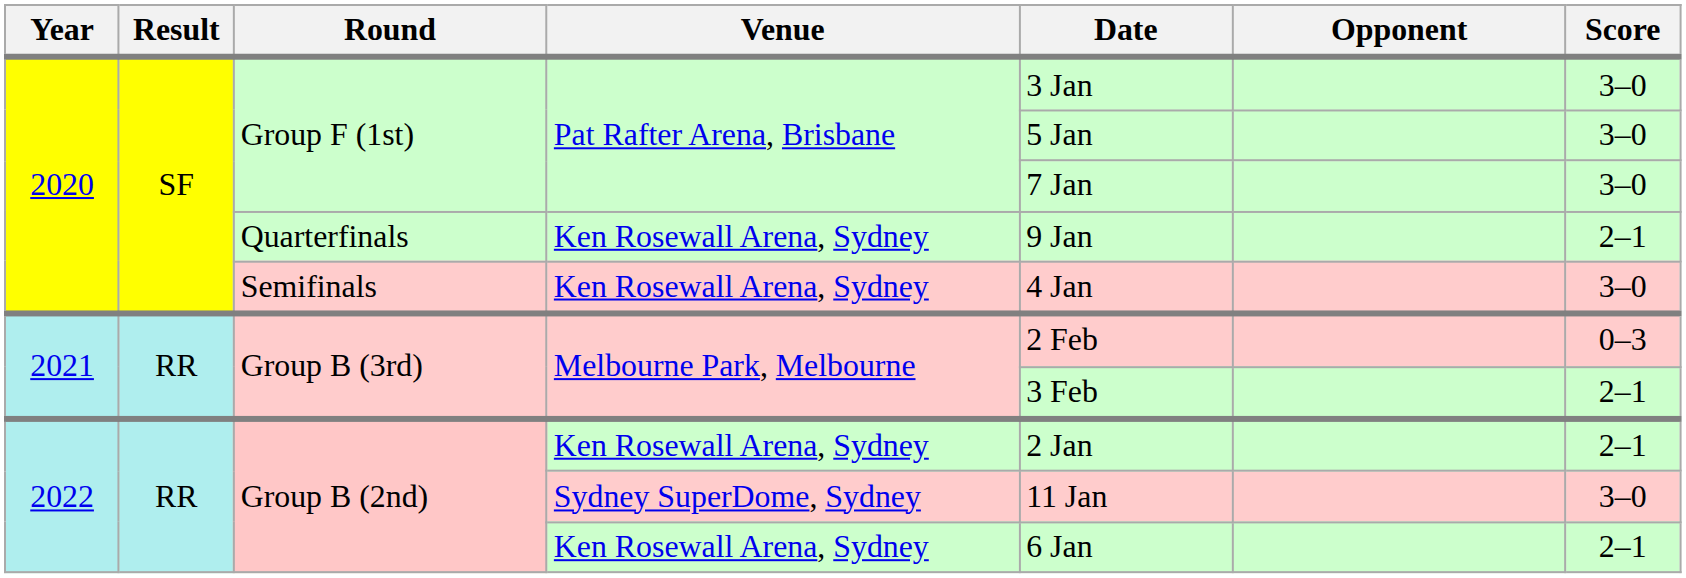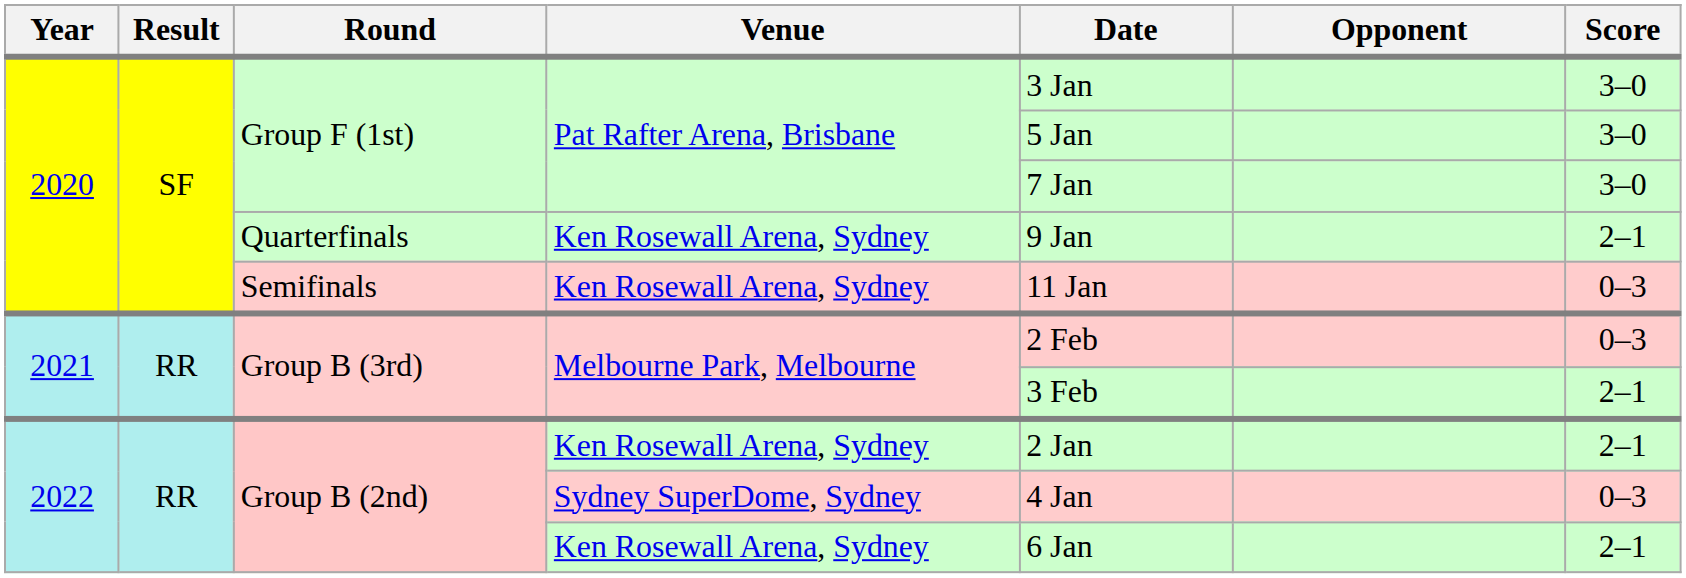 <table class="wikitable">
 <tr>
 <th width="50">Year</th>
 <th width="50">Result</th>
 <th width="150">Round</th>
 <th width="230">Venue</th>
 <th width="100">Date</th>
 <th width="160">Opponent</th>
 <th width="50">Score</th>
 </tr>
 <tr style="border-top:3px solid gray; background-color:#ccffcc">
 <td align="center" rowspan="5" bgcolor="yellow"><a href='#'>2020</a></td>
 <td align="center" rowspan="5" bgcolor="yellow">SF</td>
 <td rowspan="3">Group F (1st)</td>
 <td rowspan="3"><a href='#'>Pat Rafter Arena</a>, <a href='#'>Brisbane</a></td>
 <td>3 Jan</td>
 <td></td>
 <td align=center>3–0</td>
 </tr>
 <tr style="background-color:#ccffcc">
 <td>5 Jan</td>
 <td></td>
 <td align=center>3–0</td>
 </tr>
 <tr style="background-color:#ccffcc">
 <td>7 Jan</td>
 <td></td>
 <td align=center>3–0</td>
 </tr>
 <tr style="background-color:#ccffcc">
 <td>Quarterfinals</td>
 <td><a href='#'>Ken Rosewall Arena</a>, <a href='#'>Sydney</a></td>
 <td>9 Jan</td>
 <td></td>
 <td align=center>2–1</td>
 </tr>
 <tr style="background-color:#ffcccc">
 <td>Semifinals</td>
 <td><a href='#'>Ken Rosewall Arena</a>, <a href='#'>Sydney</a></td>
-<td>4 Jan</td>
+<td>11 Jan</td>
 <td></td>
-<td align=center>3–0</td>
+<td align=center>0–3</td>
 </tr>
 <tr style="border-top:3px solid gray; background-color:#ffcccc">
 <td align="center" rowspan="2" bgcolor="#afeeee"><a href='#'>2021</a></td>
 <td align="center" rowspan="2" bgcolor="#afeeee">RR</td>
 <td rowspan="2">Group B (3rd)</td>
 <td rowspan="2"><a href='#'>Melbourne Park</a>, <a href='#'>Melbourne</a></td>
 <td>2 Feb</td>
 <td></td>
 <td align=center>0–3</td>
 </tr>
 <tr style="background-color:#ccffcc">
 <td>3 Feb</td>
 <td></td>
 <td align=center>2–1</td>
 </tr>
 <tr style="border-top:3px solid gray; background-color:#ccffcc">
 <td align="center" rowspan="3" bgcolor="#afeeee"><a href='#'>2022</a></td>
 <td align="center" rowspan="3" bgcolor="#afeeee">RR</td>
 <td rowspan="3" bgcolor="#FFC7C7">Group B (2nd)</td>
 <td><a href='#'>Ken Rosewall Arena</a>, <a href='#'>Sydney</a></td>
 <td>2 Jan</td>
 <td></td>
 <td align=center>2–1</td>
 </tr>
 <tr style="background-color:#ffcccc">
 <td><a href='#'>Sydney SuperDome</a>, <a href='#'>Sydney</a></td>
-<td>11 Jan</td>
+<td>4 Jan</td>
 <td></td>
-<td align=center>3–0</td>
+<td align=center>0–3</td>
 </tr>
 <tr style="background-color:#ccffcc">
 <td><a href='#'>Ken Rosewall Arena</a>, <a href='#'>Sydney</a></td>
 <td>6 Jan</td>
 <td></td>
 <td align=center>2–1</td>
 </tr>
 </table>
